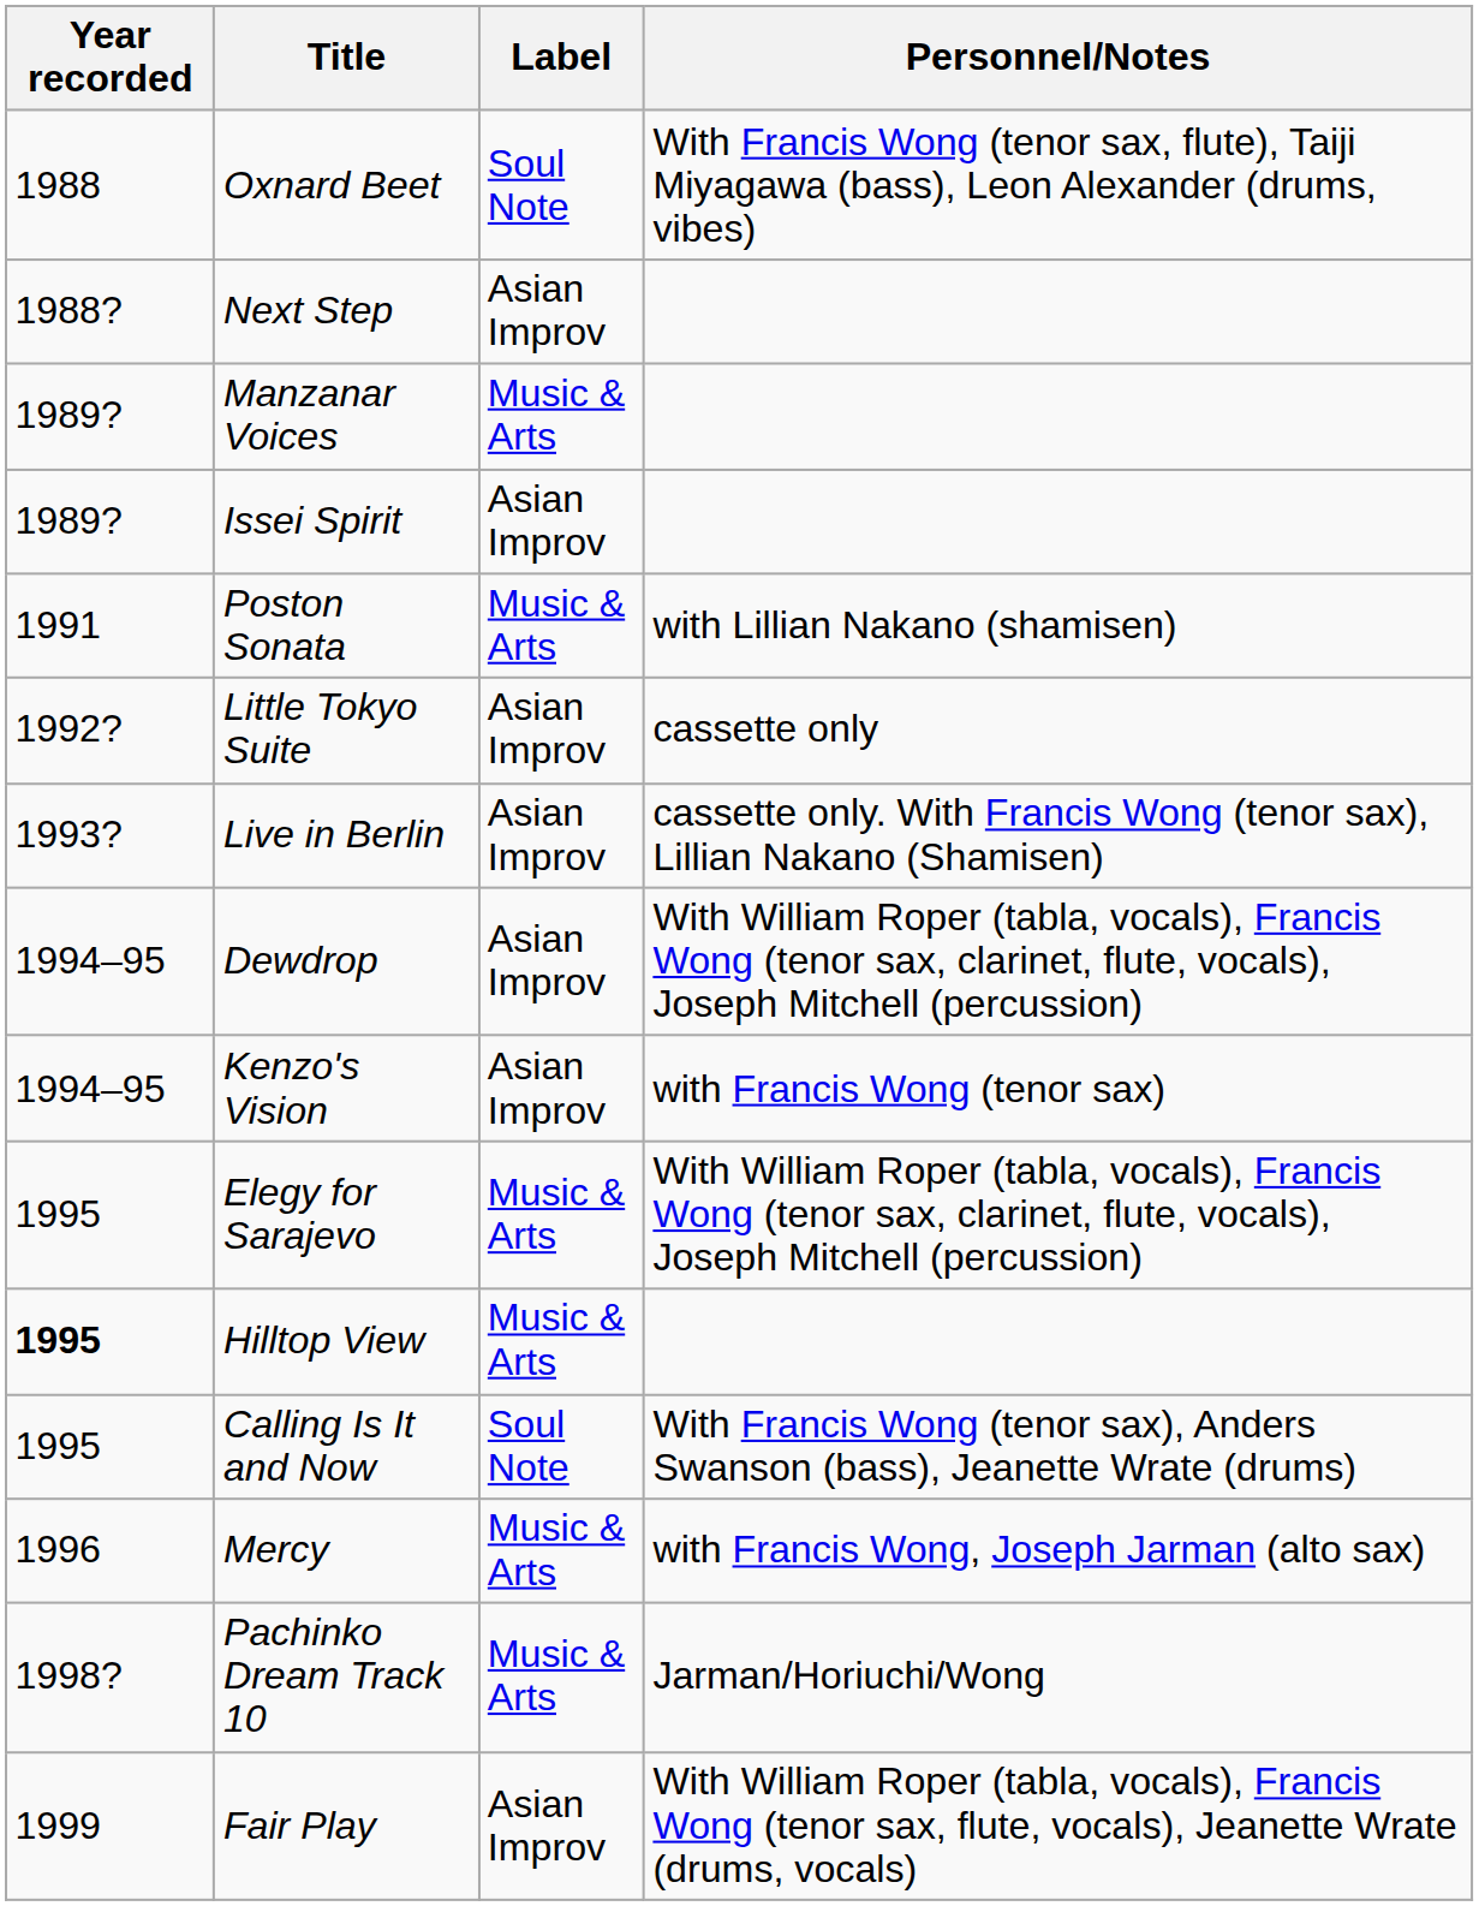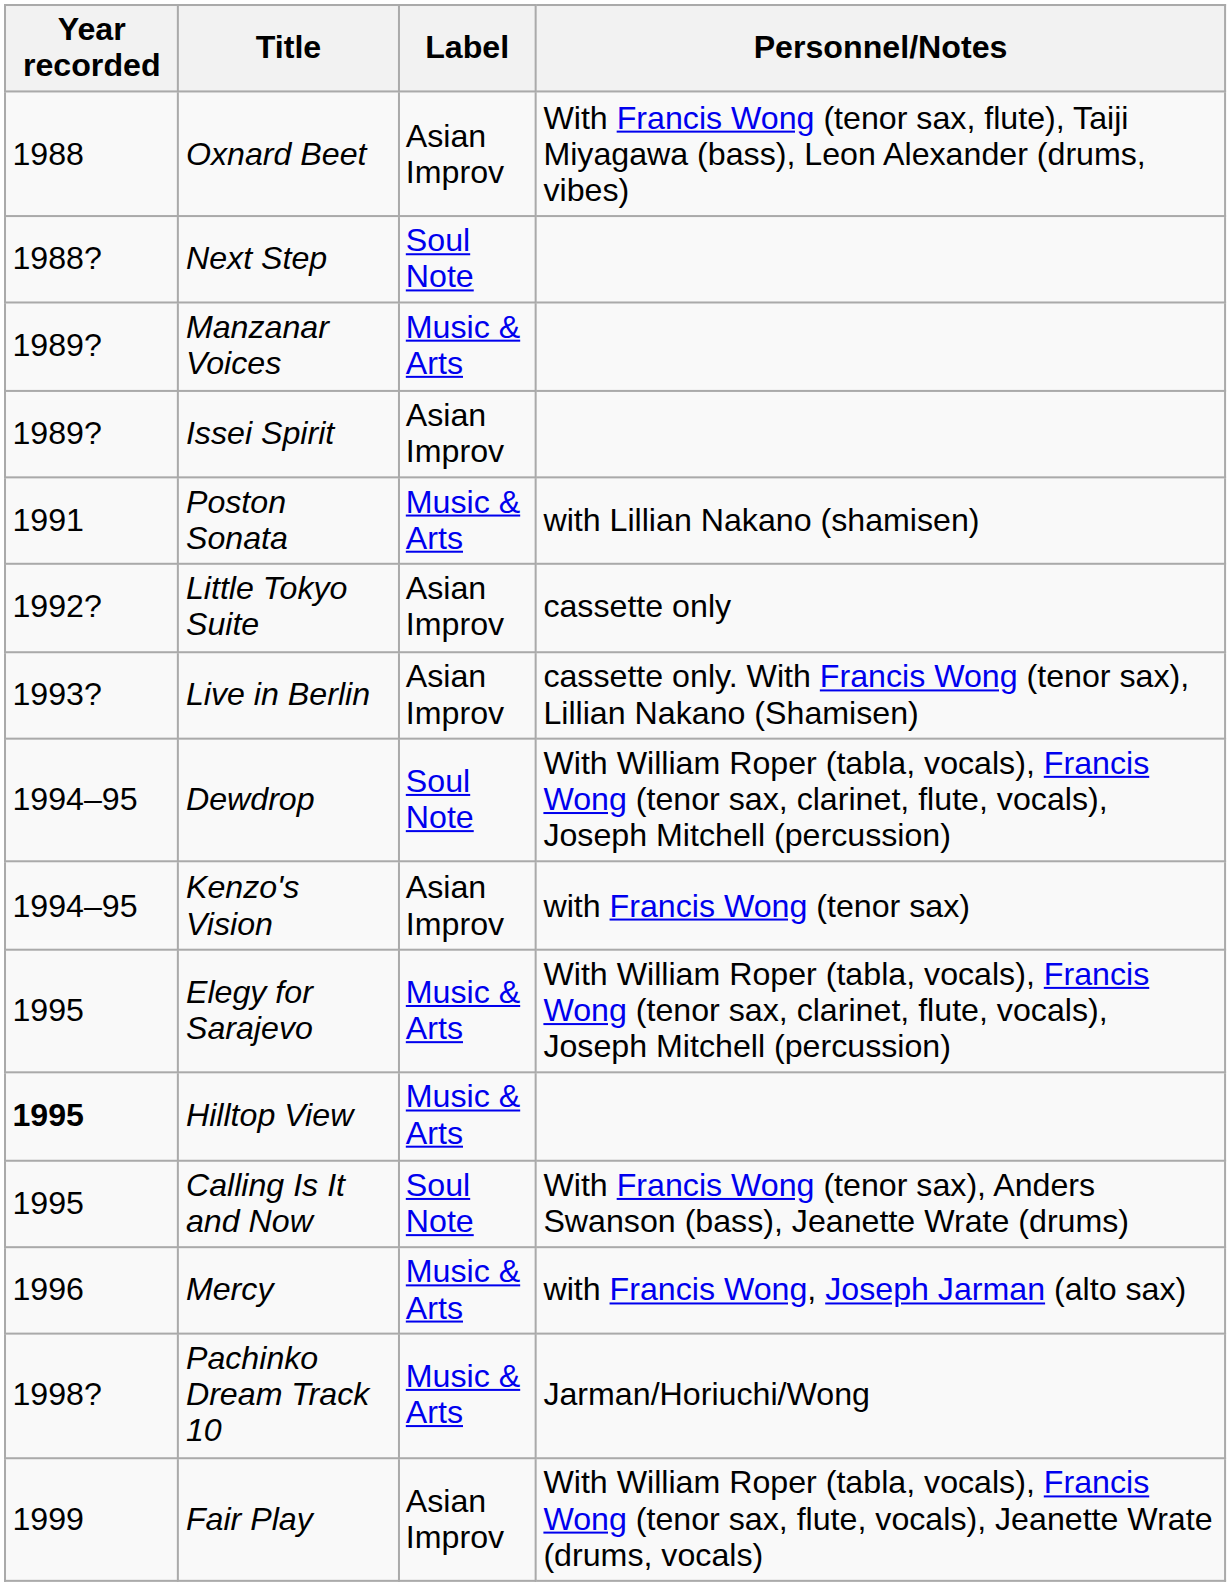 <table class="wikitable sortable">
 <tr>
 <th>Year recorded</th>
 <th>Title</th>
 <th>Label</th>
 <th>Personnel/Notes</th>
 </tr>
 <tr>
 <td>1988</td>
 <td><em>Oxnard Beet</em></td>
-<td><a href='#'>Soul Note</a></td>
+<td>Asian Improv</td>
 <td>With <a href='#'>Francis Wong</a> (tenor sax, flute), Taiji Miyagawa (bass), Leon Alexander (drums, vibes)</td>
 </tr>
 <tr>
 <td>1988?</td>
 <td><em>Next Step</em></td>
-<td>Asian Improv</td>
+<td><a href='#'>Soul Note</a></td>
 <td></td>
 </tr>
 <tr>
 <td>1989?</td>
 <td><em>Manzanar Voices</em></td>
 <td><a href='#'>Music & Arts</a></td>
 <td></td>
 </tr>
 <tr>
 <td>1989?</td>
 <td><em>Issei Spirit</em></td>
 <td>Asian Improv</td>
 <td></td>
 </tr>
 <tr>
 <td>1991</td>
 <td><em>Poston Sonata</em></td>
 <td><a href='#'>Music & Arts</a></td>
 <td>with Lillian Nakano (shamisen)</td>
 </tr>
 <tr>
 <td>1992?</td>
 <td><em>Little Tokyo Suite</em></td>
 <td>Asian Improv</td>
 <td>cassette only</td>
 </tr>
 <tr>
 <td>1993?</td>
 <td><em>Live in Berlin</em></td>
 <td>Asian Improv</td>
 <td>cassette only. With <a href='#'>Francis Wong</a> (tenor sax), Lillian Nakano (Shamisen)</td>
 </tr>
 <tr>
 <td>1994–95</td>
 <td><em>Dewdrop</em></td>
-<td>Asian Improv</td>
+<td><a href='#'>Soul Note</a></td>
 <td>With William Roper (tabla, vocals), <a href='#'>Francis Wong</a> (tenor sax, clarinet, flute, vocals), Joseph Mitchell (percussion)</td>
 </tr>
 <tr>
 <td>1994–95</td>
 <td><em>Kenzo's Vision</em></td>
 <td>Asian Improv</td>
 <td>with <a href='#'>Francis Wong</a> (tenor sax)</td>
 </tr>
 <tr>
 <td>1995</td>
 <td><em>Elegy for Sarajevo</em></td>
 <td><a href='#'>Music & Arts</a></td>
 <td>With William Roper (tabla, vocals), <a href='#'>Francis Wong</a> (tenor sax, clarinet, flute, vocals), Joseph Mitchell (percussion)</td>
 </tr>
 <tr>
 <td><strong>1995</strong></td>
 <td><em>Hilltop View</em></td>
 <td><a href='#'>Music & Arts</a></td>
 <td></td>
 </tr>
 <tr>
 <td>1995</td>
 <td><em>Calling Is It and Now</em></td>
 <td><a href='#'>Soul Note</a></td>
 <td>With <a href='#'>Francis Wong</a> (tenor sax), Anders Swanson (bass), Jeanette Wrate (drums)</td>
 </tr>
 <tr>
 <td>1996</td>
 <td><em>Mercy</em></td>
 <td><a href='#'>Music & Arts</a></td>
 <td>with <a href='#'>Francis Wong</a>, <a href='#'>Joseph Jarman</a> (alto sax)</td>
 </tr>
 <tr>
 <td>1998?</td>
 <td><em>Pachinko Dream Track 10</em></td>
 <td><a href='#'>Music & Arts</a></td>
 <td>Jarman/Horiuchi/Wong</td>
 </tr>
 <tr>
 <td>1999</td>
 <td><em>Fair Play</em></td>
 <td>Asian Improv</td>
 <td>With William Roper (tabla, vocals), <a href='#'>Francis Wong</a> (tenor sax, flute, vocals), Jeanette Wrate (drums, vocals)</td>
 </tr>
 </table>
